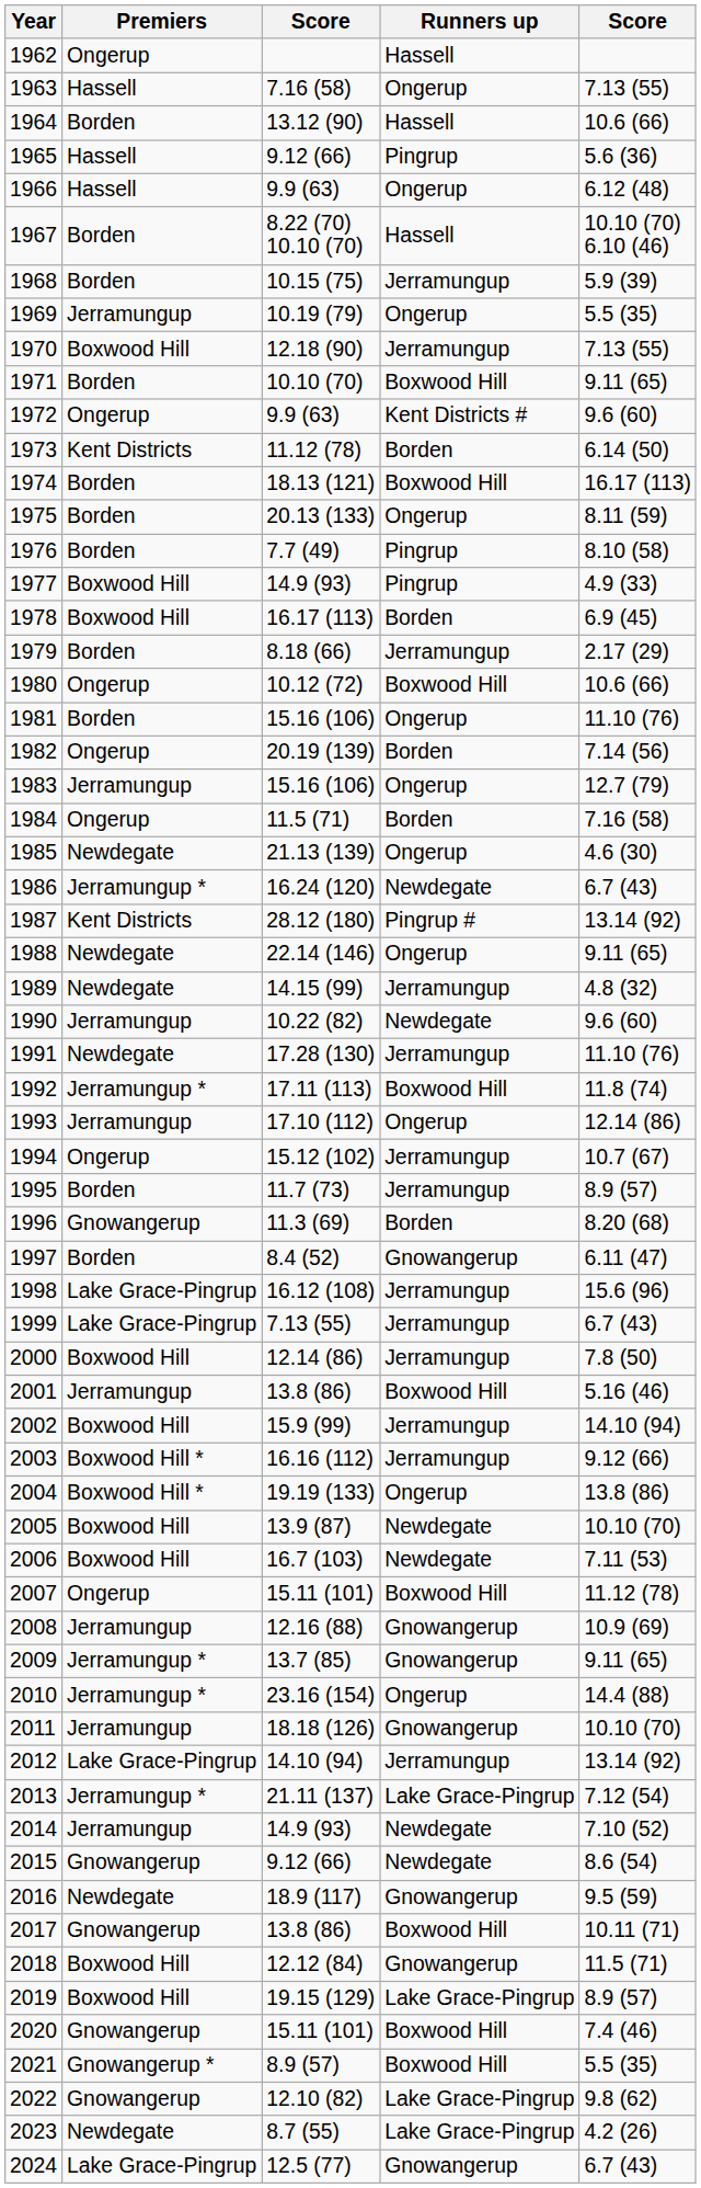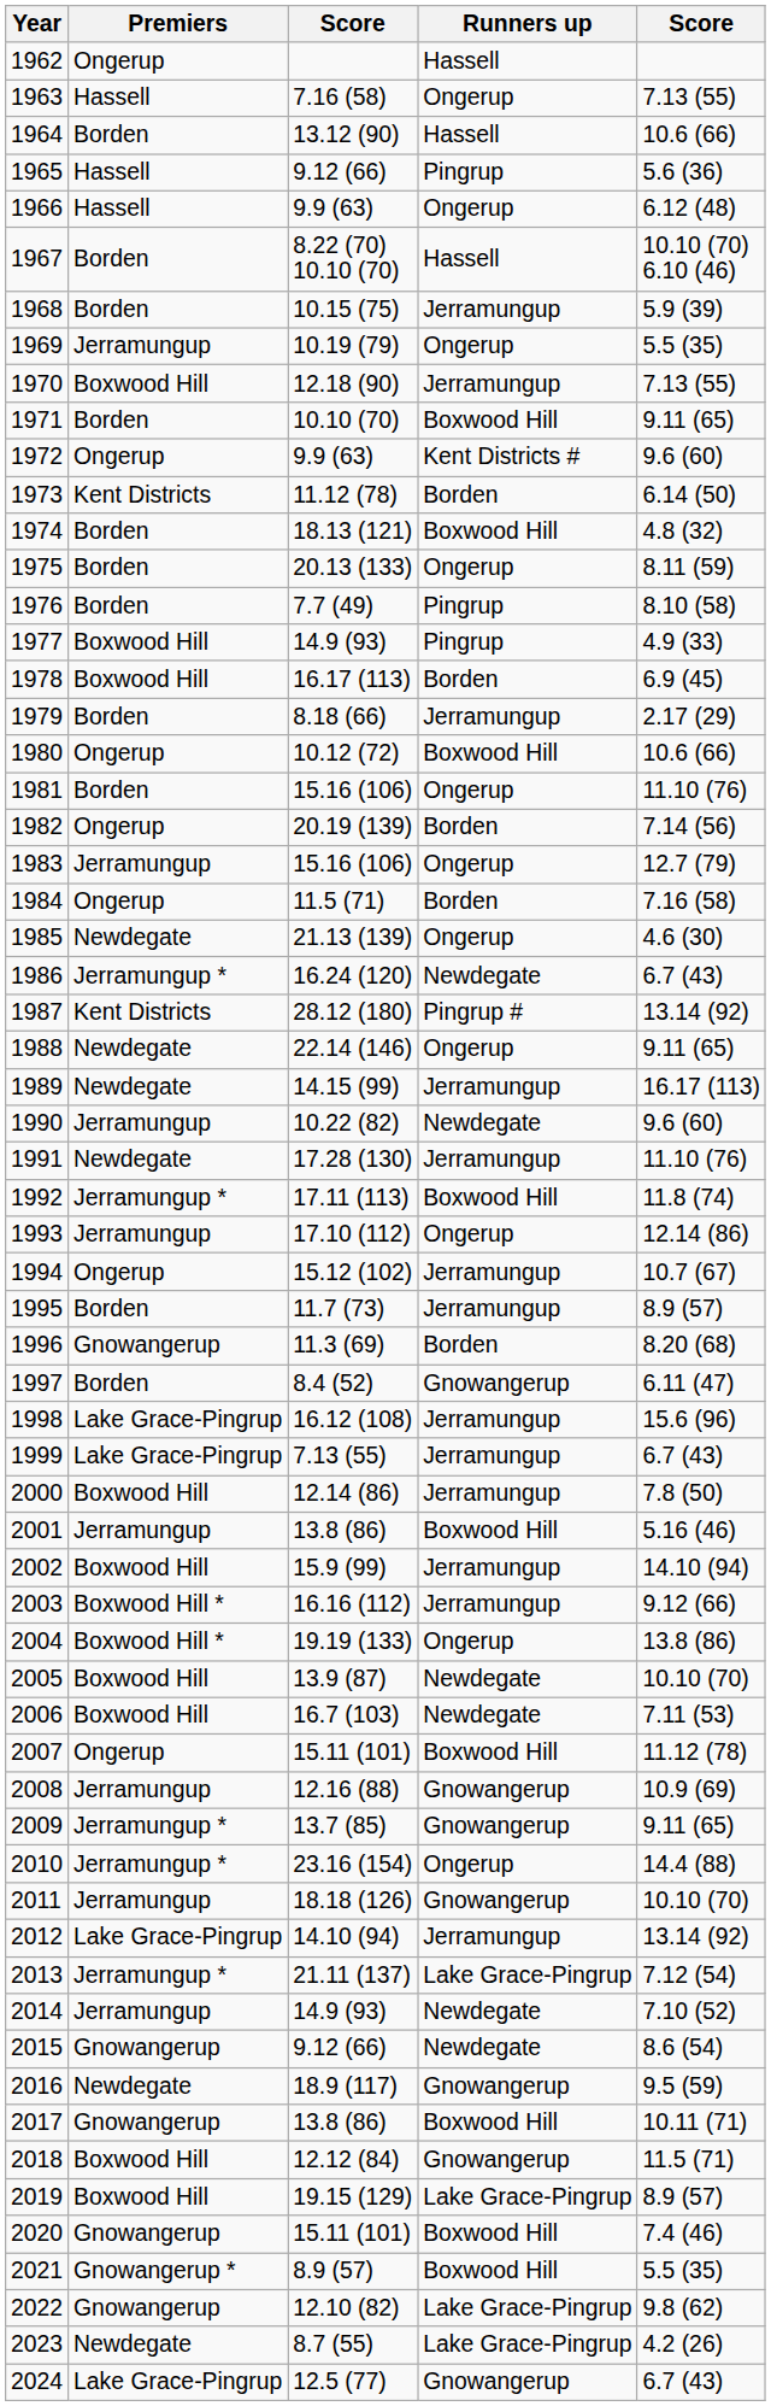 <table class="wikitable">
 <tr>
 <th>Year</th>
 <th>Premiers</th>
 <th>Score</th>
 <th>Runners up</th>
 <th>Score</th>
 </tr>
 <tr>
 <td>1962</td>
 <td>Ongerup</td>
 <td></td>
 <td>Hassell</td>
 <td></td>
 </tr>
 <tr>
 <td>1963</td>
 <td>Hassell</td>
 <td>7.16 (58)</td>
 <td>Ongerup</td>
 <td>7.13 (55)</td>
 </tr>
 <tr>
 <td>1964</td>
 <td>Borden</td>
 <td>13.12 (90)</td>
 <td>Hassell</td>
 <td>10.6 (66)</td>
 </tr>
 <tr>
 <td>1965</td>
 <td>Hassell</td>
 <td>9.12 (66)</td>
 <td>Pingrup</td>
 <td>5.6 (36)</td>
 </tr>
 <tr>
 <td>1966</td>
 <td>Hassell</td>
 <td>9.9 (63)</td>
 <td>Ongerup</td>
 <td>6.12 (48)</td>
 </tr>
 <tr>
 <td>1967</td>
 <td>Borden</td>
 <td>8.22 (70)<br>10.10 (70)</td>
 <td>Hassell</td>
 <td>10.10 (70)<br>6.10 (46)</td>
 </tr>
 <tr>
 <td>1968</td>
 <td>Borden</td>
 <td>10.15 (75)</td>
 <td>Jerramungup</td>
 <td>5.9 (39)</td>
 </tr>
 <tr>
 <td>1969</td>
 <td>Jerramungup</td>
 <td>10.19 (79)</td>
 <td>Ongerup</td>
 <td>5.5 (35)</td>
 </tr>
 <tr>
 <td>1970</td>
 <td>Boxwood Hill</td>
 <td>12.18 (90)</td>
 <td>Jerramungup</td>
 <td>7.13 (55)</td>
 </tr>
 <tr>
 <td>1971</td>
 <td>Borden</td>
 <td>10.10 (70)</td>
 <td>Boxwood Hill</td>
 <td>9.11 (65)</td>
 </tr>
 <tr>
 <td>1972</td>
 <td>Ongerup</td>
 <td>9.9 (63)</td>
 <td>Kent Districts #</td>
 <td>9.6 (60)</td>
 </tr>
 <tr>
 <td>1973</td>
 <td>Kent Districts</td>
 <td>11.12 (78)</td>
 <td>Borden</td>
 <td>6.14 (50)</td>
 </tr>
 <tr>
 <td>1974</td>
 <td>Borden</td>
 <td>18.13 (121)</td>
 <td>Boxwood Hill</td>
-<td>16.17 (113)</td>
+<td>4.8 (32)</td>
 </tr>
 <tr>
 <td>1975</td>
 <td>Borden</td>
 <td>20.13 (133)</td>
 <td>Ongerup</td>
 <td>8.11 (59)</td>
 </tr>
 <tr>
 <td>1976</td>
 <td>Borden</td>
 <td>7.7 (49)</td>
 <td>Pingrup</td>
 <td>8.10 (58)</td>
 </tr>
 <tr>
 <td>1977</td>
 <td>Boxwood Hill</td>
 <td>14.9 (93)</td>
 <td>Pingrup</td>
 <td>4.9 (33)</td>
 </tr>
 <tr>
 <td>1978</td>
 <td>Boxwood Hill</td>
 <td>16.17 (113)</td>
 <td>Borden</td>
 <td>6.9 (45)</td>
 </tr>
 <tr>
 <td>1979</td>
 <td>Borden</td>
 <td>8.18 (66)</td>
 <td>Jerramungup</td>
 <td>2.17 (29)</td>
 </tr>
 <tr>
 <td>1980</td>
 <td>Ongerup</td>
 <td>10.12 (72)</td>
 <td>Boxwood Hill</td>
 <td>10.6 (66)</td>
 </tr>
 <tr>
 <td>1981</td>
 <td>Borden</td>
 <td>15.16 (106)</td>
 <td>Ongerup</td>
 <td>11.10 (76)</td>
 </tr>
 <tr>
 <td>1982</td>
 <td>Ongerup</td>
 <td>20.19 (139)</td>
 <td>Borden</td>
 <td>7.14 (56)</td>
 </tr>
 <tr>
 <td>1983</td>
 <td>Jerramungup</td>
 <td>15.16 (106)</td>
 <td>Ongerup</td>
 <td>12.7 (79)</td>
 </tr>
 <tr>
 <td>1984</td>
 <td>Ongerup</td>
 <td>11.5 (71)</td>
 <td>Borden</td>
 <td>7.16 (58)</td>
 </tr>
 <tr>
 <td>1985</td>
 <td>Newdegate</td>
 <td>21.13 (139)</td>
 <td>Ongerup</td>
 <td>4.6 (30)</td>
 </tr>
 <tr>
 <td>1986</td>
 <td>Jerramungup *</td>
 <td>16.24 (120)</td>
 <td>Newdegate</td>
 <td>6.7 (43)</td>
 </tr>
 <tr>
 <td>1987</td>
 <td>Kent Districts</td>
 <td>28.12 (180)</td>
 <td>Pingrup #</td>
 <td>13.14 (92)</td>
 </tr>
 <tr>
 <td>1988</td>
 <td>Newdegate</td>
 <td>22.14 (146)</td>
 <td>Ongerup</td>
 <td>9.11 (65)</td>
 </tr>
 <tr>
 <td>1989</td>
 <td>Newdegate</td>
 <td>14.15 (99)</td>
 <td>Jerramungup</td>
-<td>4.8 (32)</td>
+<td>16.17 (113)</td>
 </tr>
 <tr>
 <td>1990</td>
 <td>Jerramungup</td>
 <td>10.22 (82)</td>
 <td>Newdegate</td>
 <td>9.6 (60)</td>
 </tr>
 <tr>
 <td>1991</td>
 <td>Newdegate</td>
 <td>17.28 (130)</td>
 <td>Jerramungup</td>
 <td>11.10 (76)</td>
 </tr>
 <tr>
 <td>1992</td>
 <td>Jerramungup *</td>
 <td>17.11 (113)</td>
 <td>Boxwood Hill</td>
 <td>11.8 (74)</td>
 </tr>
 <tr>
 <td>1993</td>
 <td>Jerramungup</td>
 <td>17.10 (112)</td>
 <td>Ongerup</td>
 <td>12.14 (86)</td>
 </tr>
 <tr>
 <td>1994</td>
 <td>Ongerup</td>
 <td>15.12 (102)</td>
 <td>Jerramungup</td>
 <td>10.7 (67)</td>
 </tr>
 <tr>
 <td>1995</td>
 <td>Borden</td>
 <td>11.7 (73)</td>
 <td>Jerramungup</td>
 <td>8.9 (57)</td>
 </tr>
 <tr>
 <td>1996</td>
 <td>Gnowangerup</td>
 <td>11.3 (69)</td>
 <td>Borden</td>
 <td>8.20 (68)</td>
 </tr>
 <tr>
 <td>1997</td>
 <td>Borden</td>
 <td>8.4 (52)</td>
 <td>Gnowangerup</td>
 <td>6.11 (47)</td>
 </tr>
 <tr>
 <td>1998</td>
 <td>Lake Grace-Pingrup</td>
 <td>16.12 (108)</td>
 <td>Jerramungup</td>
 <td>15.6 (96)</td>
 </tr>
 <tr>
 <td>1999</td>
 <td>Lake Grace-Pingrup</td>
 <td>7.13 (55)</td>
 <td>Jerramungup</td>
 <td>6.7 (43)</td>
 </tr>
 <tr>
 <td>2000</td>
 <td>Boxwood Hill</td>
 <td>12.14 (86)</td>
 <td>Jerramungup</td>
 <td>7.8 (50)</td>
 </tr>
 <tr>
 <td>2001</td>
 <td>Jerramungup</td>
 <td>13.8 (86)</td>
 <td>Boxwood Hill</td>
 <td>5.16 (46)</td>
 </tr>
 <tr>
 <td>2002</td>
 <td>Boxwood Hill</td>
 <td>15.9 (99)</td>
 <td>Jerramungup</td>
 <td>14.10 (94)</td>
 </tr>
 <tr>
 <td>2003</td>
 <td>Boxwood Hill *</td>
 <td>16.16 (112)</td>
 <td>Jerramungup</td>
 <td>9.12 (66)</td>
 </tr>
 <tr>
 <td>2004</td>
 <td>Boxwood Hill *</td>
 <td>19.19 (133)</td>
 <td>Ongerup</td>
 <td>13.8 (86)</td>
 </tr>
 <tr>
 <td>2005</td>
 <td>Boxwood Hill</td>
 <td>13.9 (87)</td>
 <td>Newdegate</td>
 <td>10.10 (70)</td>
 </tr>
 <tr>
 <td>2006</td>
 <td>Boxwood Hill</td>
 <td>16.7 (103)</td>
 <td>Newdegate</td>
 <td>7.11 (53)</td>
 </tr>
 <tr>
 <td>2007</td>
 <td>Ongerup</td>
 <td>15.11 (101)</td>
 <td>Boxwood Hill</td>
 <td>11.12 (78)</td>
 </tr>
 <tr>
 <td>2008</td>
 <td>Jerramungup</td>
 <td>12.16 (88)</td>
 <td>Gnowangerup</td>
 <td>10.9 (69)</td>
 </tr>
 <tr>
 <td>2009</td>
 <td>Jerramungup *</td>
 <td>13.7 (85)</td>
 <td>Gnowangerup</td>
 <td>9.11 (65)</td>
 </tr>
 <tr>
 <td>2010</td>
 <td>Jerramungup *</td>
 <td>23.16 (154)</td>
 <td>Ongerup</td>
 <td>14.4 (88)</td>
 </tr>
 <tr>
 <td>2011</td>
 <td>Jerramungup</td>
 <td>18.18 (126)</td>
 <td>Gnowangerup</td>
 <td>10.10 (70)</td>
 </tr>
 <tr>
 <td>2012</td>
 <td>Lake Grace-Pingrup</td>
 <td>14.10 (94)</td>
 <td>Jerramungup</td>
 <td>13.14 (92)</td>
 </tr>
 <tr>
 <td>2013</td>
 <td>Jerramungup *</td>
 <td>21.11 (137)</td>
 <td>Lake Grace-Pingrup</td>
 <td>7.12 (54)</td>
 </tr>
 <tr>
 <td>2014</td>
 <td>Jerramungup</td>
 <td>14.9 (93)</td>
 <td>Newdegate</td>
 <td>7.10 (52)</td>
 </tr>
 <tr>
 <td>2015</td>
 <td>Gnowangerup</td>
 <td>9.12 (66)</td>
 <td>Newdegate</td>
 <td>8.6 (54)</td>
 </tr>
 <tr>
 <td>2016</td>
 <td>Newdegate</td>
 <td>18.9 (117)</td>
 <td>Gnowangerup</td>
 <td>9.5 (59)</td>
 </tr>
 <tr>
 <td>2017</td>
 <td>Gnowangerup</td>
 <td>13.8 (86)</td>
 <td>Boxwood Hill</td>
 <td>10.11 (71)</td>
 </tr>
 <tr>
 <td>2018</td>
 <td>Boxwood Hill</td>
 <td>12.12 (84)</td>
 <td>Gnowangerup</td>
 <td>11.5 (71)</td>
 </tr>
 <tr>
 <td>2019</td>
 <td>Boxwood Hill</td>
 <td>19.15 (129)</td>
 <td>Lake Grace-Pingrup</td>
 <td>8.9 (57)</td>
 </tr>
 <tr>
 <td>2020</td>
 <td>Gnowangerup</td>
 <td>15.11 (101)</td>
 <td>Boxwood Hill</td>
 <td>7.4 (46)</td>
 </tr>
 <tr>
 <td>2021</td>
 <td>Gnowangerup *</td>
 <td>8.9 (57)</td>
 <td>Boxwood Hill</td>
 <td>5.5 (35)</td>
 </tr>
 <tr>
 <td>2022</td>
 <td>Gnowangerup</td>
 <td>12.10 (82)</td>
 <td>Lake Grace-Pingrup</td>
 <td>9.8 (62)</td>
 </tr>
 <tr>
 <td>2023</td>
 <td>Newdegate</td>
 <td>8.7 (55)</td>
 <td>Lake Grace-Pingrup</td>
 <td>4.2 (26)</td>
 </tr>
 <tr>
 <td>2024</td>
 <td>Lake Grace-Pingrup</td>
 <td>12.5 (77)</td>
 <td>Gnowangerup</td>
 <td>6.7 (43)</td>
 </tr>
 </table>
